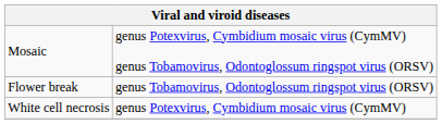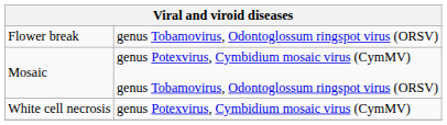 <table class="wikitable" style="clear">
 <tr>
 <th colspan=2><strong>Viral and viroid diseases</strong><br></th>
 </tr>
 <tr>
+<td>Flower break</td>
+<td>genus <a href='#'>Tobamovirus</a>, <a href='#'>Odontoglossum ringspot virus</a> (ORSV)</td>
+</tr>
+<tr>
 <td>Mosaic</td>
 <td>genus <a href='#'>Potexvirus</a>, <a href='#'>Cymbidium mosaic virus</a> (CymMV) <br><br>genus <a href='#'>Tobamovirus</a>, <a href='#'>Odontoglossum ringspot virus</a> (ORSV)</td>
-</tr>
-<tr>
-<td>Flower break</td>
-<td>genus <a href='#'>Tobamovirus</a>, <a href='#'>Odontoglossum ringspot virus</a> (ORSV)</td>
 </tr>
 <tr>
 <td>White cell necrosis</td>
 <td>genus <a href='#'>Potexvirus</a>, <a href='#'>Cymbidium mosaic virus</a> (CymMV)</td>
 </tr>
 <tr>
 </tr>
 </table>
